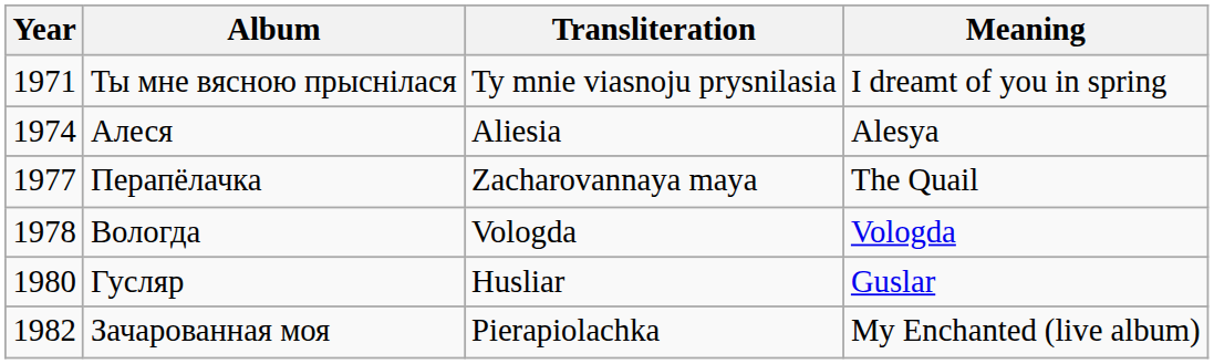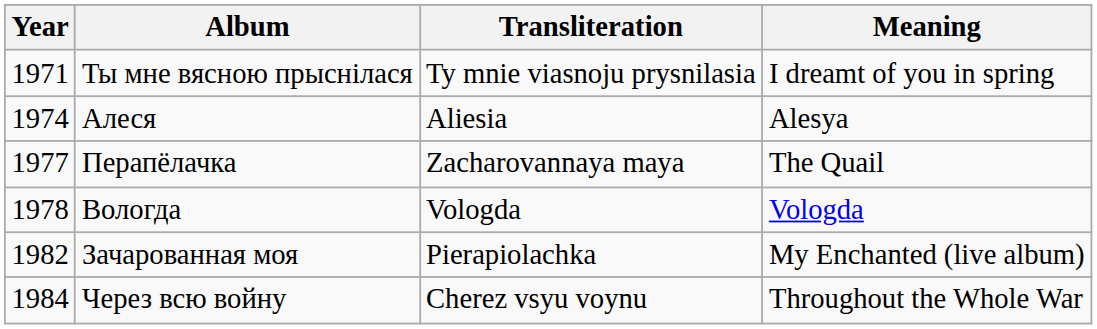 <table class="wikitable">
 <tr>
 <th>Year</th>
 <th>Album</th>
 <th>Transliteration</th>
 <th>Meaning</th>
 </tr>
 <tr>
 <td>1971</td>
 <td>Ты мне вясною прыснiлася</td>
 <td>Ty mnie viasnoju prysnilasia</td>
 <td>I dreamt of you in spring</td>
 </tr>
 <tr>
 <td>1974</td>
 <td>Алеся</td>
 <td>Aliesia</td>
 <td>Alesya</td>
 </tr>
 <tr>
 <td>1977</td>
 <td>Перапёлачка</td>
 <td>Zacharovannaya maya</td>
 <td>The Quail</td>
 </tr>
 <tr>
 <td>1978</td>
 <td>Волoгда</td>
 <td>Vologda</td>
 <td><a href='#'>Vologda</a></td>
 </tr>
 <tr>
-<td>1980</td>
-<td>Гусляр</td>
-<td>Husliar</td>
-<td><a href='#'>Guslar</a></td>
-</tr>
-<tr>
 <td>1982</td>
 <td>Зачарованная моя</td>
 <td>Pierapiolachka</td>
 <td>My Enchanted (live album)</td>
 </tr>
+<tr>
+<td>1984</td>
+<td>Через всю войну</td>
+<td>Cherez vsyu voynu</td>
+<td>Throughout the Whole War</td>
+</tr>
 </table>
